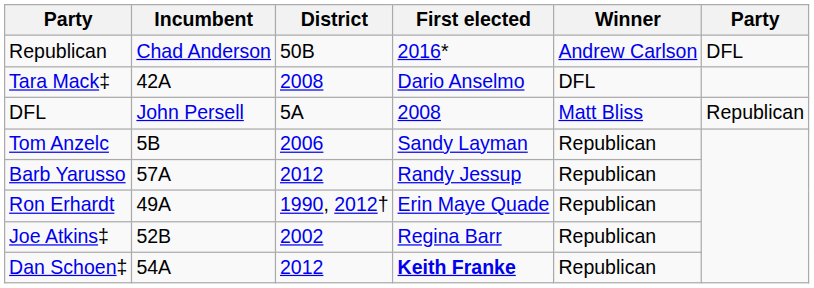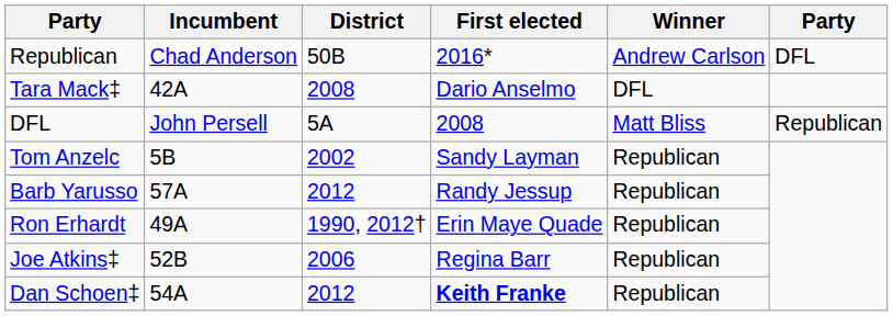 <table class="wikitable sortable">
 <tr>
 <th>Party</th>
 <th>Incumbent</th>
 <th>District</th>
 <th>First elected</th>
 <th>Winner</th>
 <th>Party</th>
 </tr>
 <tr>
 <td>Republican</td>
 <td data-sort-value="Anderson, Chad"><a href='#'>Chad Anderson</a></td>
 <td data-sort-value="100">50B</td>
 <td><a href='#'>2016</a>*</td>
 <td data-sort-value="Carlson, Andrew"><a href='#'>Andrew Carlson</a></td>
 <td>DFL</td>
 </tr>
 <tr>
 <td data-sort-value="Mack, Tara"><a href='#'>Tara Mack</a>‡</td>
 <td data-sort-value="83">42A</td>
 <td><a href='#'>2008</a></td>
 <td data-sort-value="Anselmo, Dario"><a href='#'>Dario Anselmo</a></td>
 <td>DFL</td>
 </tr>
 <tr>
 <td>DFL</td>
 <td data-sort-value="Persell, John"><a href='#'>John Persell</a></td>
 <td data-sort-value="9">5A</td>
 <td><a href='#'>2008</a></td>
 <td data-sort-value="Bliss, Matt"><a href='#'>Matt Bliss</a></td>
 <td>Republican</td>
 </tr>
 <tr>
 <td data-sort-value="Anzelc, Tom"><a href='#'>Tom Anzelc</a></td>
 <td data-sort-value="10">5B</td>
-<td><a href='#'>2006</a></td>
+<td><a href='#'>2002</a></td>
 <td data-sort-value="Layman, Sandy"><a href='#'>Sandy Layman</a></td>
 <td>Republican</td>
 </tr>
 <tr>
 <td data-sort-value="Yarusso, Barb"><a href='#'>Barb Yarusso</a></td>
 <td data-sort-value="113">57A</td>
 <td><a href='#'>2012</a></td>
 <td data-sort-value="Jessup, Randy"><a href='#'>Randy Jessup</a></td>
 <td>Republican</td>
 </tr>
 <tr>
 <td data-sort-value="Erhardt, Ron"><a href='#'>Ron Erhardt</a></td>
 <td data-sort-value="97">49A</td>
 <td><a href='#'>1990</a>, <a href='#'>2012</a>†</td>
 <td data-sort-value="Maye Quade, Erin"><a href='#'>Erin Maye Quade</a></td>
 <td>Republican</td>
 </tr>
 <tr>
 <td data-sort-value="Atkins, Joe"><a href='#'>Joe Atkins</a>‡</td>
 <td data-sort-value="104">52B</td>
-<td><a href='#'>2002</a></td>
+<td><a href='#'>2006</a></td>
 <td data-sort-value="Barr, Regina"><a href='#'>Regina Barr</a></td>
 <td>Republican</td>
 </tr>
 <tr>
 <td data-sort-value="Schoen, Dan"><a href='#'>Dan Schoen</a>‡</td>
 <td data-sort-value="107">54A</td>
 <td><a href='#'>2012</a></td>
 <td data-sort-value="Franke, Keith"><strong><a href='#'>Keith Franke</a></strong></td>
 <td>Republican</td>
 </tr>
 </table>
